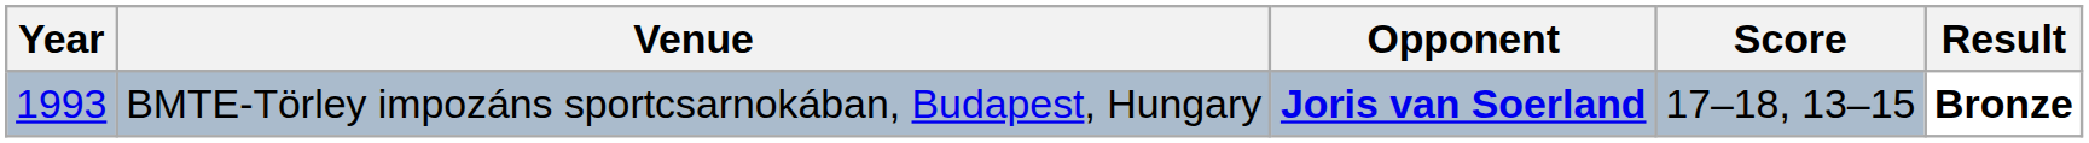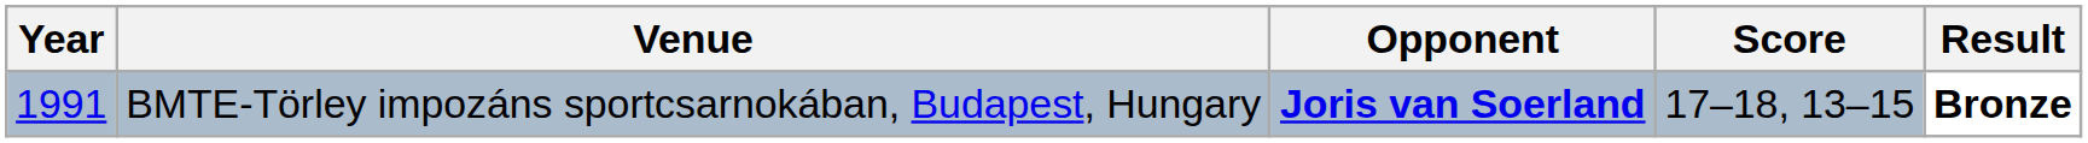 <table class="sortable wikitable" style="font-size: 90%;">
 <tr>
 <th>Year</th>
 <th>Venue</th>
 <th>Opponent</th>
 <th>Score</th>
 <th>Result</th>
 </tr>
 <tr style="background:#AABBCC">
-<td align="center"><a href='#'>1993</a></td>
+<td align="center"><a href='#'>1991</a></td>
 <td align="left">BMTE-Törley impozáns sportcsarnokában, <a href='#'>Budapest</a>, Hungary</td>
 <td align="left"><strong> <a href='#'>Joris van Soerland</a></strong></td>
 <td align="left">17–18, 13–15</td>
 <td style="text-align:left; background:white"> <strong>Bronze</strong></td>
 </tr>
 </table>
